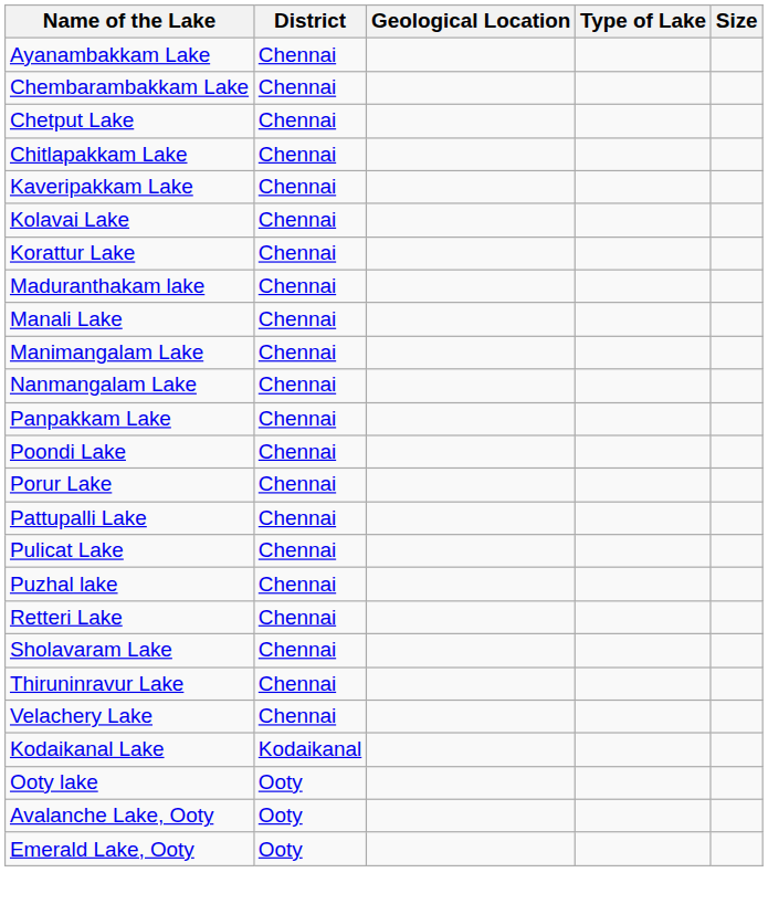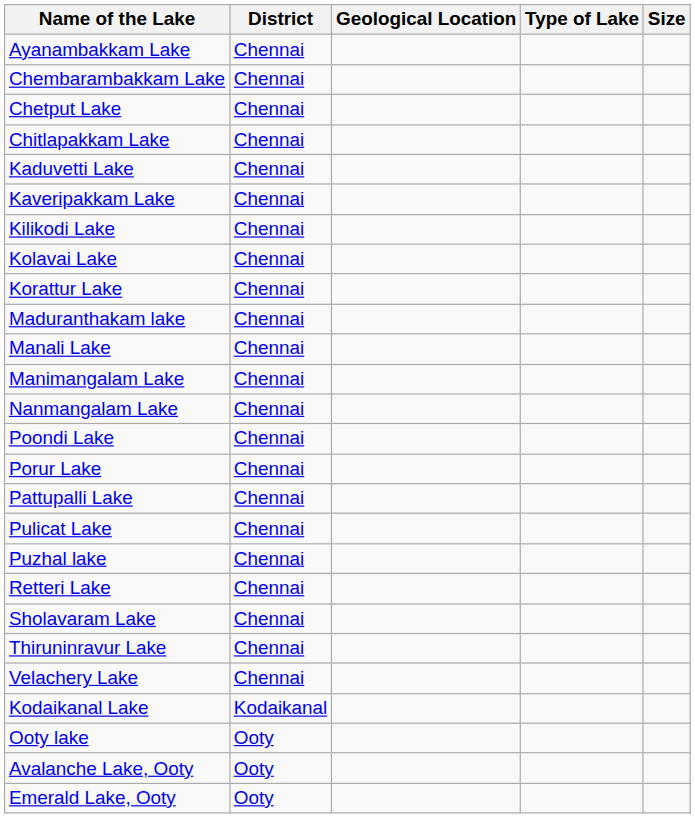 <table class="wikitable">
 <tr>
 <th>Name of the Lake</th>
 <th>District</th>
 <th>Geological Location</th>
 <th>Type of Lake</th>
 <th>Size</th>
 </tr>
 <tr>
 <td><a href='#'>Ayanambakkam Lake</a></td>
 <td><a href='#'>Chennai</a></td>
 <td></td>
 <td></td>
 <td></td>
 </tr>
 <tr>
 <td><a href='#'>Chembarambakkam Lake</a></td>
 <td><a href='#'>Chennai</a></td>
 <td></td>
 <td></td>
 <td></td>
 </tr>
 <tr>
 <td><a href='#'>Chetput Lake</a></td>
 <td><a href='#'>Chennai</a></td>
 <td></td>
 <td></td>
 <td></td>
 </tr>
 <tr>
 <td><a href='#'>Chitlapakkam Lake</a></td>
 <td><a href='#'>Chennai</a></td>
 <td></td>
 <td></td>
 <td></td>
 </tr>
 <tr>
+<td><a href='#'>Kaduvetti Lake</a></td>
+<td><a href='#'>Chennai</a></td>
+<td></td>
+<td></td>
+<td></td>
+</tr>
+<tr>
 <td><a href='#'>Kaveripakkam Lake</a></td>
+<td><a href='#'>Chennai</a></td>
+<td></td>
+<td></td>
+<td></td>
+</tr>
+<tr>
+<td><a href='#'>Kilikodi Lake</a></td>
 <td><a href='#'>Chennai</a></td>
 <td></td>
 <td></td>
 <td></td>
 </tr>
 <tr>
 <td><a href='#'>Kolavai Lake</a></td>
 <td><a href='#'>Chennai</a></td>
 <td></td>
 <td></td>
 <td></td>
 </tr>
 <tr>
 <td><a href='#'>Korattur Lake</a></td>
 <td><a href='#'>Chennai</a></td>
 <td></td>
 <td></td>
 <td></td>
 </tr>
 <tr>
 <td><a href='#'>Maduranthakam lake</a></td>
 <td><a href='#'>Chennai</a></td>
 <td></td>
 <td></td>
 <td></td>
 </tr>
 <tr>
 <td><a href='#'>Manali Lake</a></td>
 <td><a href='#'>Chennai</a></td>
 <td></td>
 <td></td>
 <td></td>
 </tr>
 <tr>
 <td><a href='#'>Manimangalam Lake</a></td>
 <td><a href='#'>Chennai</a></td>
 <td></td>
 <td></td>
 <td></td>
 </tr>
 <tr>
 <td><a href='#'>Nanmangalam Lake</a></td>
-<td><a href='#'>Chennai</a></td>
-<td></td>
-<td></td>
-<td></td>
-</tr>
-<tr>
-<td><a href='#'>Panpakkam Lake</a></td>
 <td><a href='#'>Chennai</a></td>
 <td></td>
 <td></td>
 <td></td>
 </tr>
 <tr>
 <td><a href='#'>Poondi Lake</a></td>
 <td><a href='#'>Chennai</a></td>
 <td></td>
 <td></td>
 <td></td>
 </tr>
 <tr>
 <td><a href='#'>Porur Lake</a></td>
 <td><a href='#'>Chennai</a></td>
 <td></td>
 <td></td>
 <td></td>
 </tr>
 <tr>
 <td><a href='#'>Pattupalli Lake</a></td>
 <td><a href='#'>Chennai</a></td>
 <td></td>
 <td></td>
 <td></td>
 </tr>
 <tr>
 <td><a href='#'>Pulicat Lake</a></td>
 <td><a href='#'>Chennai</a></td>
 <td></td>
 <td></td>
 <td></td>
 </tr>
 <tr>
 <td><a href='#'>Puzhal lake</a></td>
 <td><a href='#'>Chennai</a></td>
 <td></td>
 <td></td>
 <td></td>
 </tr>
 <tr>
 <td><a href='#'>Retteri Lake</a></td>
 <td><a href='#'>Chennai</a></td>
 <td></td>
 <td></td>
 <td></td>
 </tr>
 <tr>
 <td><a href='#'>Sholavaram Lake</a></td>
 <td><a href='#'>Chennai</a></td>
 <td></td>
 <td></td>
 <td></td>
 </tr>
 <tr>
 <td><a href='#'>Thiruninravur Lake</a></td>
 <td><a href='#'>Chennai</a></td>
 <td></td>
 <td></td>
 <td></td>
 </tr>
 <tr>
 <td><a href='#'>Velachery Lake</a></td>
 <td><a href='#'>Chennai</a></td>
 <td></td>
 <td></td>
 <td></td>
 </tr>
 <tr>
 <td><a href='#'>Kodaikanal Lake</a></td>
 <td><a href='#'>Kodaikanal</a></td>
 <td></td>
 <td></td>
 <td></td>
 </tr>
 <tr>
 <td><a href='#'>Ooty lake</a></td>
 <td><a href='#'>Ooty</a></td>
 <td></td>
 <td></td>
 <td></td>
 </tr>
 <tr>
 <td><a href='#'>Avalanche Lake, Ooty</a></td>
 <td><a href='#'>Ooty</a></td>
 <td></td>
 <td></td>
 <td></td>
 </tr>
 <tr>
 <td><a href='#'>Emerald Lake, Ooty</a></td>
 <td><a href='#'>Ooty</a></td>
 <td></td>
 <td></td>
 <td></td>
 </tr>
 </table>
